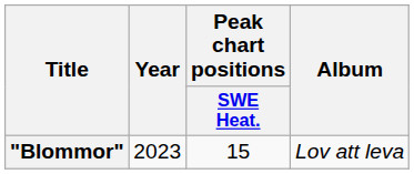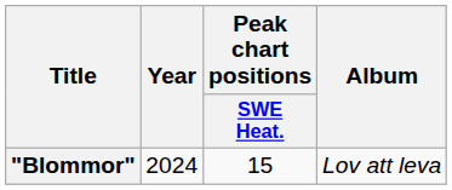 <table class="wikitable plainrowheaders" style="text-align:center;">
 <tr>
 <th scope="col" rowspan="2">Title</th>
 <th scope="col" rowspan="2">Year</th>
 <th scope="col" colspan="1">Peak chart positions</th>
 <th scope="col" rowspan="2">Album</th>
 </tr>
 <tr>
 <th scope="col" style="width:3em;font-size:85%;"><a href='#'>SWE<br>Heat.</a><br></th>
 </tr>
 <tr>
 <th scope="row">"Blommor"</th>
-<td>2023</td>
+<td>2024</td>
 <td>15</td>
 <td><em>Lov att leva</em></td>
 </tr>
 </table>
